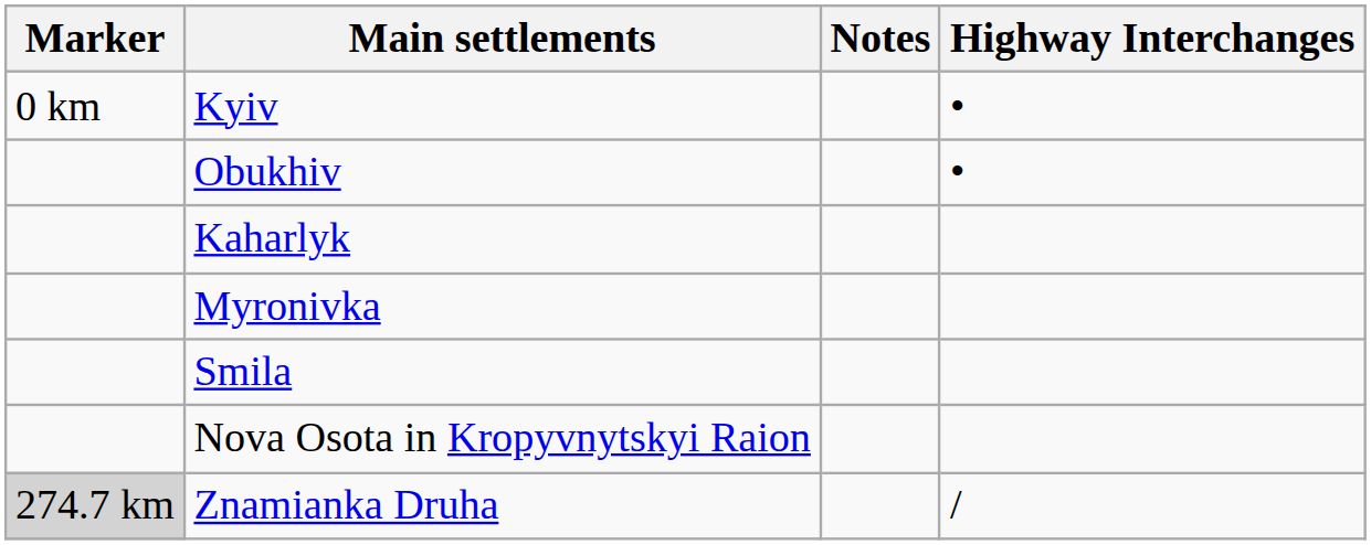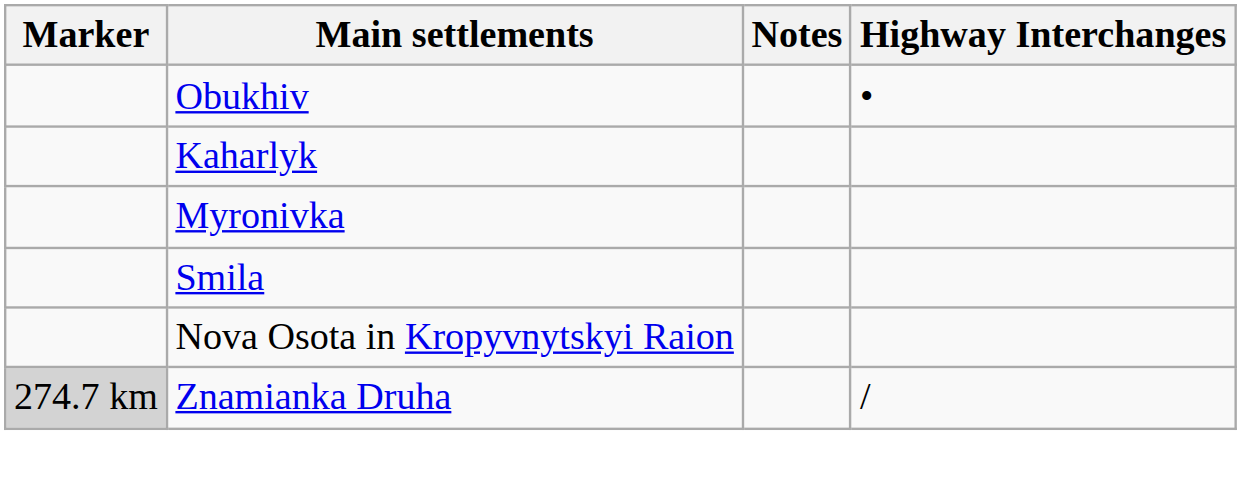 <table class="wikitable">
 <tr>
 <th>Marker</th>
 <th>Main settlements</th>
 <th>Notes</th>
 <th>Highway Interchanges</th>
-</tr>
-<tr>
-<td>0 km</td>
-<td><a href='#'>Kyiv</a></td>
-<td></td>
-<td>  • </td>
 </tr>
 <tr>
 <td></td>
 <td><a href='#'>Obukhiv</a></td>
 <td></td>
 <td> • </td>
 </tr>
 <tr>
 <td></td>
 <td><a href='#'>Kaharlyk</a></td>
 <td></td>
 <td></td>
 </tr>
 <tr>
 <td></td>
 <td><a href='#'>Myronivka</a></td>
 <td></td>
 <td></td>
 </tr>
 <tr>
 <td></td>
 <td><a href='#'>Smila</a></td>
 <td></td>
 <td></td>
 </tr>
 <tr>
 <td></td>
 <td>Nova Osota in <a href='#'>Kropyvnytskyi Raion</a></td>
 <td></td>
 <td></td>
 </tr>
 <tr>
 <td style="background: lightgrey;">274.7 km</td>
 <td><a href='#'>Znamianka Druha</a></td>
 <td></td>
 <td>/ </td>
 </tr>
 </table>
